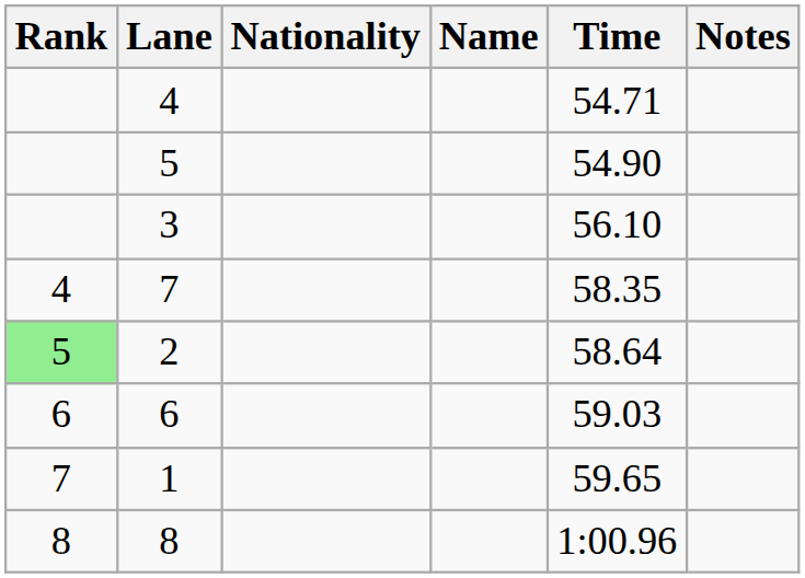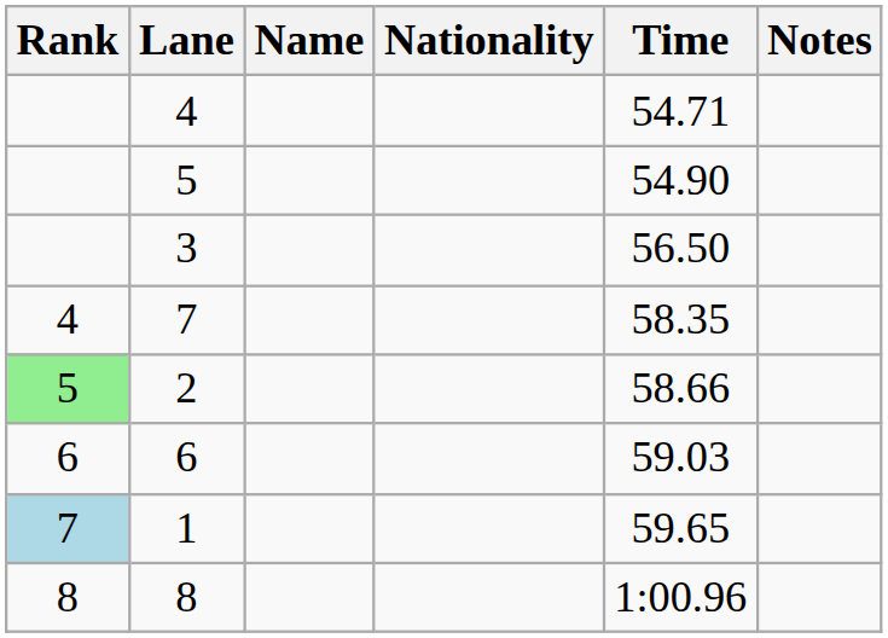 <table class="wikitable sortable" style="text-align:center">
 <tr>
 <th>Rank</th>
 <th>Lane</th>
+<th>Name</th>
 <th>Nationality</th>
-<th>Name</th>
 <th>Time</th>
 <th>Notes</th>
 </tr>
 <tr>
 <td></td>
 <td>4</td>
 <td align=left></td>
 <td align=left></td>
 <td>54.71</td>
 <td><strong></strong></td>
 </tr>
 <tr>
 <td></td>
 <td>5</td>
 <td align=left></td>
 <td align=left></td>
 <td>54.90</td>
 <td></td>
 </tr>
 <tr>
 <td></td>
 <td>3</td>
 <td align=left></td>
 <td align=left></td>
-<td>56.10</td>
+<td>56.50</td>
 <td></td>
 </tr>
 <tr>
 <td>4</td>
 <td>7</td>
 <td align=left></td>
 <td align=left></td>
 <td>58.35</td>
 <td></td>
 </tr>
 <tr>
 <td style="background: lightgreen;">5</td>
 <td>2</td>
 <td align=left></td>
 <td align=left></td>
-<td>58.64</td>
+<td>58.66</td>
 <td></td>
 </tr>
 <tr>
 <td>6</td>
 <td>6</td>
 <td align=left></td>
 <td align=left></td>
 <td>59.03</td>
 <td></td>
 </tr>
 <tr>
-<td>7</td>
+<td style="background: lightblue;">7</td>
 <td>1</td>
 <td align=left></td>
 <td align=left></td>
 <td>59.65</td>
 <td></td>
 </tr>
 <tr>
 <td>8</td>
 <td>8</td>
 <td align=left></td>
 <td align=left></td>
 <td>1:00.96</td>
 <td></td>
 </tr>
 </table>
